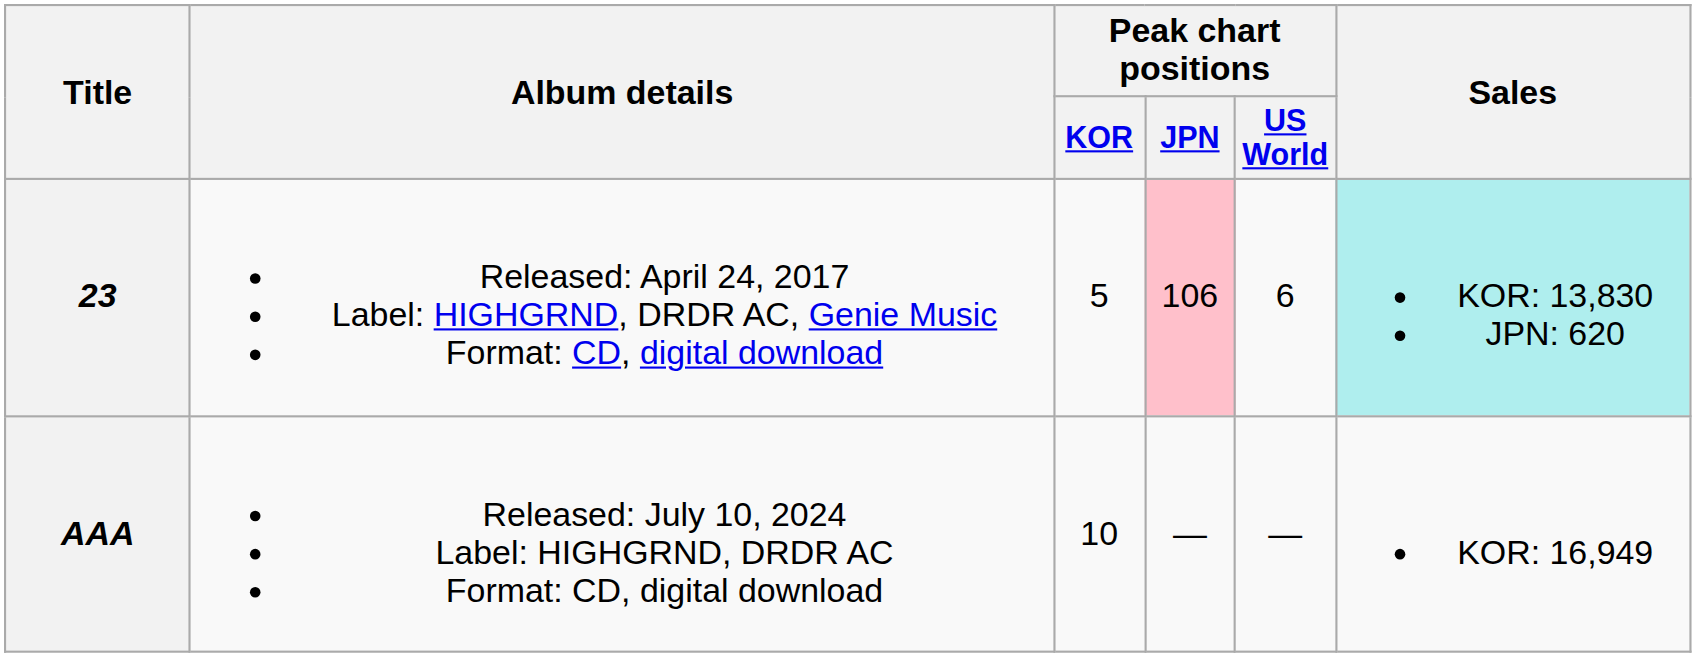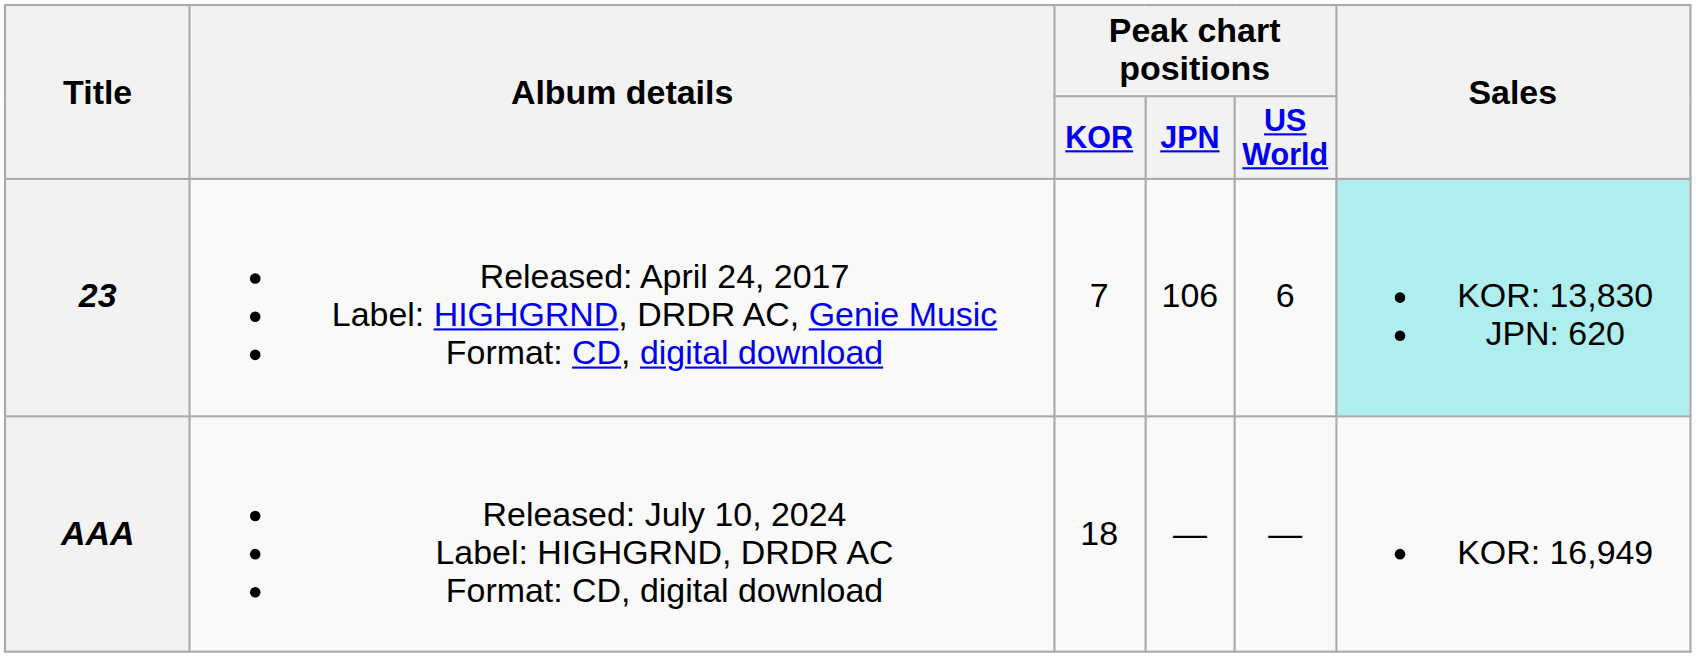 <table class="wikitable plainrowheaders" style="text-align:center;">
 <tr>
 <th scope="col" rowspan="2" style="width:5em;">Title</th>
 <th scope="col" rowspan="2" style="width:25em;">Album details</th>
 <th scope="col" colspan="3">Peak chart positions</th>
 <th scope="col" rowspan="2" style="width:10em;">Sales</th>
 </tr>
 <tr>
 <th scope="col" style="width:2.5em;font-size:90%;"><a href='#'>KOR</a><br></th>
 <th scope="col" style="width:2.5em;font-size:90%;"><a href='#'>JPN</a><br></th>
 <th scope="col" style="width:2.5em;font-size:90%;"><a href='#'>US World</a><br></th>
 </tr>
 <tr>
 <th scope="row"><em>23</em></th>
 <td><br><ul><li>Released: April 24, 2017</li><li>Label: <a href='#'>HIGHGRND</a>, DRDR AC, <a href='#'>Genie Music</a></li><li>Format: <a href='#'>CD</a>, <a href='#'>digital download</a></li></ul></td>
-<td>5</td>
-<td style="background: pink;">106</td>
+<td>7</td>
+<td>106</td>
 <td>6</td>
 <td style="background: paleturquoise;"><br><ul><li>KOR: 13,830</li><li>JPN: 620</li></ul></td>
 </tr>
 <tr>
 <th scope="row"><em>AAA</em><br></th>
 <td><br><ul><li>Released: July 10, 2024</li><li>Label: HIGHGRND, DRDR AC</li><li>Format: CD, digital download</li></ul></td>
-<td>10</td>
+<td>18</td>
 <td>—</td>
 <td>—</td>
 <td><br><ul><li>KOR: 16,949</li></ul></td>
 </tr>
 </table>
